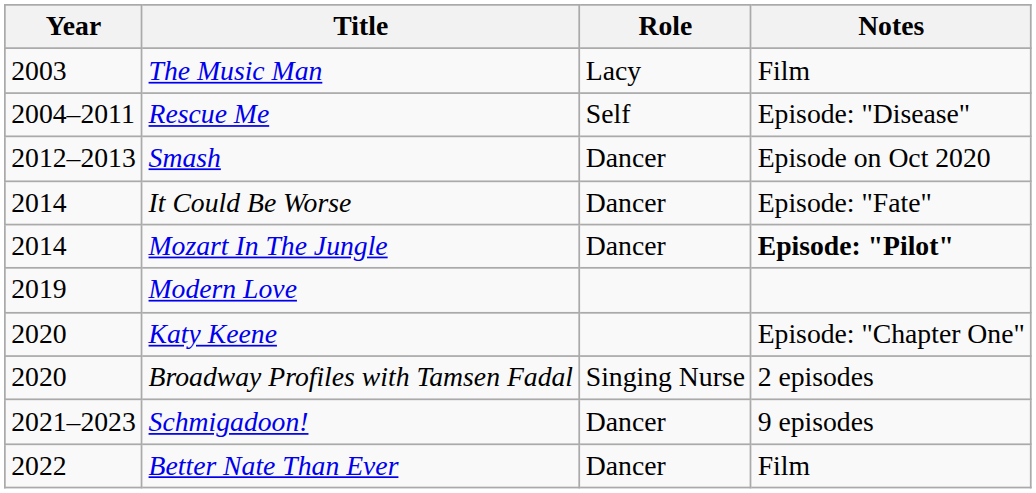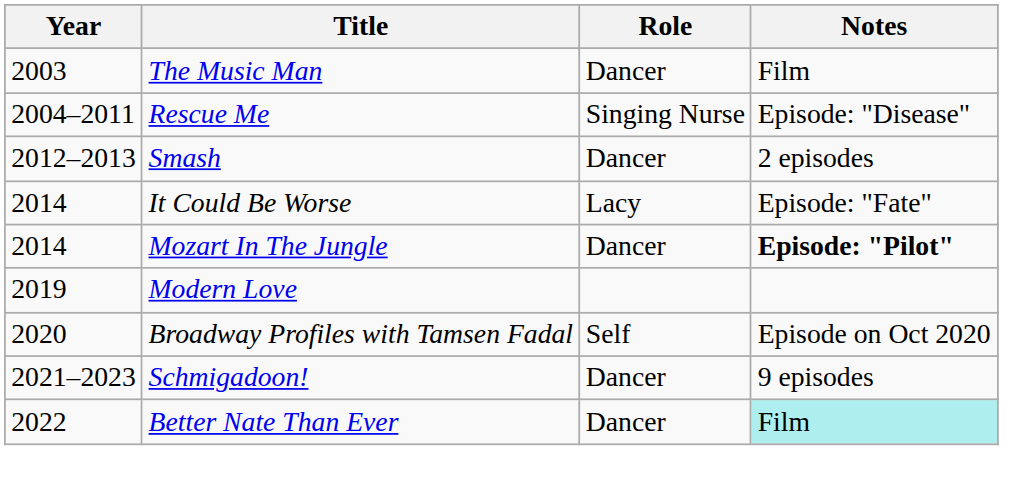 <table class="wikitable sortable">
 <tr>
 <th>Year</th>
 <th>Title</th>
 <th>Role</th>
 <th>Notes</th>
 </tr>
 <tr>
 <td>2003</td>
 <td><a href='#'><em>The Music Man</em></a></td>
-<td>Lacy</td>
+<td>Dancer</td>
 <td>Film</td>
 </tr>
 <tr>
 <td>2004–2011</td>
 <td><a href='#'><em>Rescue Me</em></a></td>
-<td>Self</td>
+<td>Singing Nurse</td>
 <td>Episode: "Disease"</td>
 </tr>
 <tr>
 <td>2012–2013</td>
 <td><a href='#'><em>Smash</em></a></td>
 <td>Dancer</td>
-<td>Episode on Oct 2020</td>
+<td>2 episodes</td>
 </tr>
 <tr>
 <td>2014</td>
 <td><em>It Could Be Worse</em></td>
-<td>Dancer</td>
+<td>Lacy</td>
 <td>Episode: "Fate"</td>
 </tr>
 <tr>
 <td>2014</td>
 <td><a href='#'><em>Mozart In The Jungle</em></a></td>
 <td>Dancer</td>
 <td><strong>Episode: "Pilot"</strong></td>
 </tr>
 <tr>
 <td>2019</td>
 <td><a href='#'><em>Modern Love</em></a></td>
 <td></td>
 <td></td>
 </tr>
 <tr>
 <td>2020</td>
-<td><a href='#'><em>Katy Keene</em></a></td>
-<td></td>
-<td>Episode: "Chapter One"</td>
-</tr>
-<tr>
-<td>2020</td>
 <td><em>Broadway Profiles with Tamsen Fadal</em></td>
-<td>Singing Nurse</td>
-<td>2 episodes</td>
+<td>Self</td>
+<td>Episode on Oct 2020</td>
 </tr>
 <tr>
 <td>2021–2023</td>
 <td><em><a href='#'>Schmigadoon!</a></em></td>
 <td>Dancer</td>
 <td>9 episodes</td>
 </tr>
 <tr>
 <td>2022</td>
 <td><a href='#'><em>Better Nate Than Ever</em></a></td>
 <td>Dancer</td>
-<td>Film</td>
+<td style="background: paleturquoise;">Film</td>
 </tr>
 </table>
